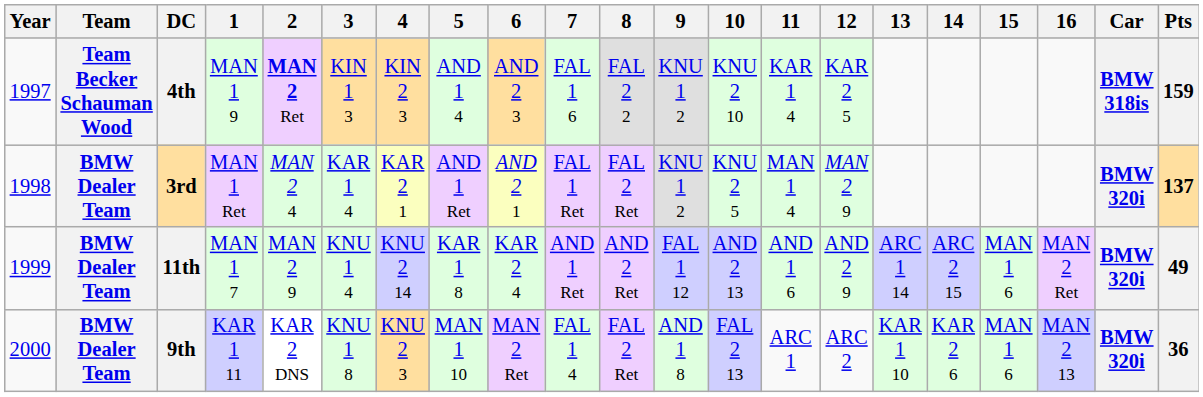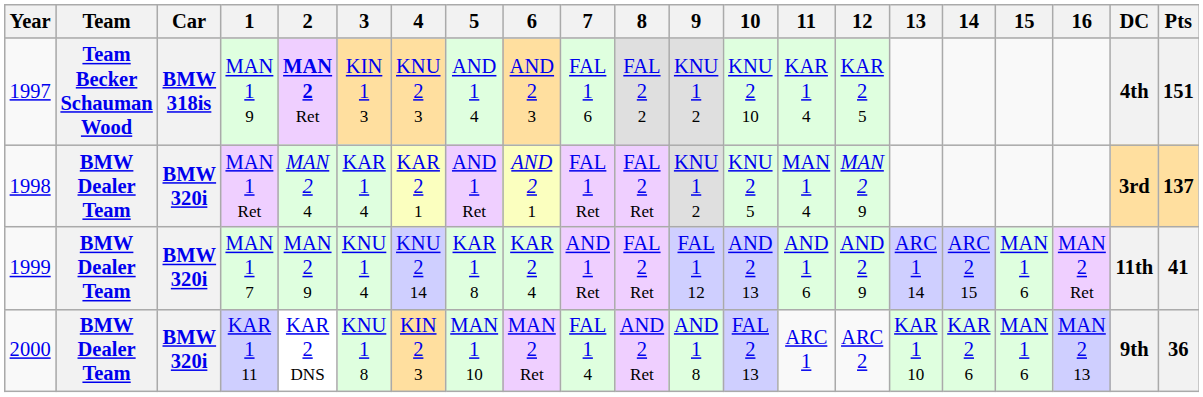 <table class="wikitable" style="text-align:center; font-size:85%">
 <tr>
 <th>Year</th>
 <th>Team</th>
-<th>DC</th>
+<th>Car</th>
 <th>1</th>
 <th>2</th>
 <th>3</th>
 <th>4</th>
 <th>5</th>
 <th>6</th>
 <th>7</th>
 <th>8</th>
 <th>9</th>
 <th>10</th>
 <th>11</th>
 <th>12</th>
 <th>13</th>
 <th>14</th>
 <th>15</th>
 <th>16</th>
-<th>Car</th>
+<th>DC</th>
 <th>Pts</th>
 </tr>
 <tr>
 <td><a href='#'>1997</a></td>
 <th><a href='#'>Team Becker Schauman Wood</a></th>
-<th>4th</th>
+<th><a href='#'>BMW 318is</a></th>
 <td style="background:#DFFFDF;"><a href='#'>MAN<br>1</a><br><small>9</small></td>
 <td style="background:#EFCFFF;"><strong><a href='#'>MAN<br>2</a></strong><br><small>Ret</small></td>
 <td style="background:#FFDF9F;"><a href='#'>KIN<br>1</a><br><small>3</small></td>
-<td style="background:#FFDF9F;"><a href='#'>KIN<br>2</a><br><small>3</small></td>
+<td style="background:#FFDF9F;"><a href='#'>KNU<br>2</a><br><small>3</small></td>
 <td style="background:#DFFFDF;"><a href='#'>AND<br>1</a><br><small>4</small></td>
 <td style="background:#FFDF9F;"><a href='#'>AND<br>2</a><br><small>3</small></td>
 <td style="background:#DFFFDF;"><a href='#'>FAL<br>1</a><br><small>6</small></td>
 <td style="background:#DFDFDF;"><a href='#'>FAL<br>2</a><br><small>2</small></td>
 <td style="background:#DFDFDF;"><a href='#'>KNU<br>1</a><br><small>2</small></td>
 <td style="background:#DFFFDF;"><a href='#'>KNU<br>2</a><br><small>10</small></td>
 <td style="background:#DFFFDF;"><a href='#'>KAR<br>1</a><br><small>4</small></td>
 <td style="background:#DFFFDF;"><a href='#'>KAR<br>2</a><br><small>5</small></td>
 <td></td>
 <td></td>
 <td></td>
 <td></td>
-<th><a href='#'>BMW 318is</a></th>
-<th>159</th>
+<th>4th</th>
+<th>151</th>
 </tr>
 <tr>
 <td><a href='#'>1998</a></td>
 <th><a href='#'>BMW Dealer Team</a></th>
-<th style="background:#FFDF9F;">3rd</th>
+<th><a href='#'>BMW 320i</a></th>
 <td style="background:#EFCFFF;"><a href='#'>MAN<br>1</a><br><small>Ret</small></td>
 <td style="background:#DFFFDF;"><em><a href='#'>MAN<br>2</a></em><br><small>4</small></td>
 <td style="background:#DFFFDF;"><a href='#'>KAR<br>1</a><br><small>4</small></td>
 <td style="background:#FBFFBF;"><a href='#'>KAR<br>2</a><br><small>1</small></td>
 <td style="background:#EFCFFF;"><a href='#'>AND<br>1</a><br><small>Ret</small></td>
 <td style="background:#FBFFBF;"><em><a href='#'>AND<br>2</a></em><br><small>1</small></td>
 <td style="background:#EFCFFF;"><a href='#'>FAL<br>1</a><br><small>Ret</small></td>
 <td style="background:#EFCFFF;"><a href='#'>FAL<br>2</a><br><small>Ret</small></td>
 <td style="background:#DFDFDF;"><a href='#'>KNU<br>1</a><br><small>2</small></td>
 <td style="background:#DFFFDF;"><a href='#'>KNU<br>2</a><br><small>5</small></td>
 <td style="background:#DFFFDF;"><a href='#'>MAN<br>1</a><br><small>4</small></td>
 <td style="background:#DFFFDF;"><em><a href='#'>MAN<br>2</a></em><br><small>9</small></td>
 <td></td>
 <td></td>
 <td></td>
 <td></td>
-<th><a href='#'>BMW 320i</a></th>
+<th style="background:#FFDF9F;">3rd</th>
 <th style="background:#FFDF9F;">137</th>
 </tr>
 <tr>
 <td><a href='#'>1999</a></td>
 <th><a href='#'>BMW Dealer Team</a></th>
-<th>11th</th>
+<th><a href='#'>BMW 320i</a></th>
 <td style="background:#DFFFDF;"><a href='#'>MAN<br>1</a><br><small>7</small></td>
 <td style="background:#DFFFDF;"><a href='#'>MAN<br>2</a><br><small>9</small></td>
 <td style="background:#DFFFDF;"><a href='#'>KNU<br>1</a><br><small>4</small></td>
 <td style="background:#CFCFFF;"><a href='#'>KNU<br>2</a><br><small>14</small></td>
 <td style="background:#DFFFDF;"><a href='#'>KAR<br>1</a><br><small>8</small></td>
 <td style="background:#DFFFDF;"><a href='#'>KAR<br>2</a><br><small>4</small></td>
 <td style="background:#EFCFFF;"><a href='#'>AND<br>1</a><br><small>Ret</small></td>
-<td style="background:#EFCFFF;"><a href='#'>AND<br>2</a><br><small>Ret</small></td>
+<td style="background:#EFCFFF;"><a href='#'>FAL<br>2</a><br><small>Ret</small></td>
 <td style="background:#CFCFFF;"><a href='#'>FAL<br>1</a><br><small>12</small></td>
 <td style="background:#CFCFFF;"><a href='#'>AND<br>2</a><br><small>13</small></td>
 <td style="background:#DFFFDF;"><a href='#'>AND<br>1</a><br><small>6</small></td>
 <td style="background:#DFFFDF;"><a href='#'>AND<br>2</a><br><small>9</small></td>
 <td style="background:#CFCFFF;"><a href='#'>ARC<br>1</a><br><small>14</small></td>
 <td style="background:#CFCFFF;"><a href='#'>ARC<br>2</a><br><small>15</small></td>
 <td style="background:#DFFFDF;"><a href='#'>MAN<br>1</a><br><small>6</small></td>
 <td style="background:#EFCFFF;"><a href='#'>MAN<br>2</a><br><small>Ret</small></td>
-<th><a href='#'>BMW 320i</a></th>
-<th>49</th>
+<th>11th</th>
+<th>41</th>
 </tr>
 <tr>
 <td><a href='#'>2000</a></td>
 <th><a href='#'>BMW Dealer Team</a></th>
-<th>9th</th>
+<th><a href='#'>BMW 320i</a></th>
 <td style="background:#CFCFFF;"><a href='#'>KAR<br>1</a><br><small>11</small></td>
 <td style="background:#FFFFFF;"><a href='#'>KAR<br>2</a><br><small>DNS</small></td>
 <td style="background:#DFFFDF;"><a href='#'>KNU<br>1</a><br><small>8</small></td>
-<td style="background:#FFDF9F;"><a href='#'>KNU<br>2</a><br><small>3</small></td>
+<td style="background:#FFDF9F;"><a href='#'>KIN<br>2</a><br><small>3</small></td>
 <td style="background:#DFFFDF;"><a href='#'>MAN<br>1</a><br><small>10</small></td>
 <td style="background:#EFCFFF;"><a href='#'>MAN<br>2</a><br><small>Ret</small></td>
 <td style="background:#DFFFDF;"><a href='#'>FAL<br>1</a><br><small>4</small></td>
-<td style="background:#EFCFFF;"><a href='#'>FAL<br>2</a><br><small>Ret</small></td>
+<td style="background:#EFCFFF;"><a href='#'>AND<br>2</a><br><small>Ret</small></td>
 <td style="background:#DFFFDF;"><a href='#'>AND<br>1</a><br><small>8</small></td>
 <td style="background:#CFCFFF;"><a href='#'>FAL<br>2</a><br><small>13</small></td>
 <td><a href='#'>ARC<br>1</a></td>
 <td><a href='#'>ARC<br>2</a></td>
 <td style="background:#DFFFDF;"><a href='#'>KAR<br>1</a><br><small>10</small></td>
 <td style="background:#DFFFDF;"><a href='#'>KAR<br>2</a><br><small>6</small></td>
 <td style="background:#DFFFDF;"><a href='#'>MAN<br>1</a><br><small>6</small></td>
 <td style="background:#CFCFFF;"><a href='#'>MAN<br>2</a><br><small>13</small></td>
-<th><a href='#'>BMW 320i</a></th>
+<th>9th</th>
 <th>36</th>
 </tr>
 </table>
